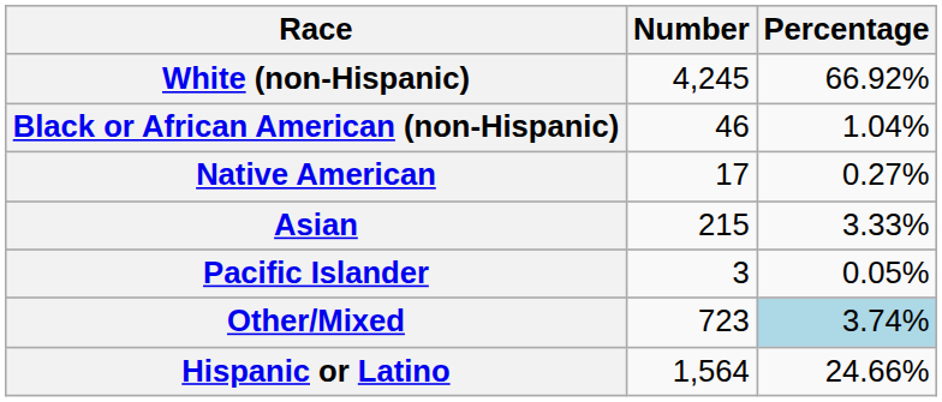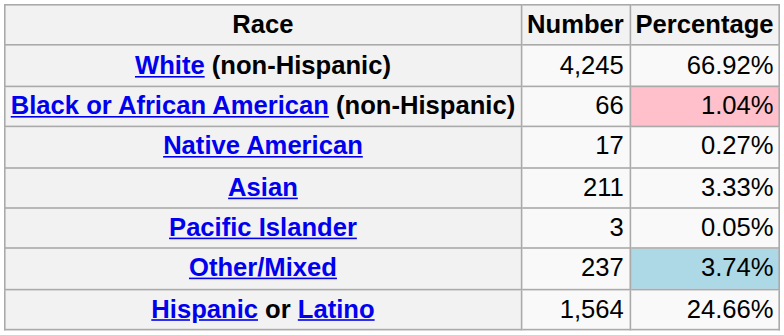 <table class="wikitable" style="text-align:right">
 <tr>
 <th scope="col">Race</th>
 <th scope="col">Number</th>
 <th scope="col">Percentage</th>
 </tr>
 <tr>
 <th scope="row"><a href='#'>White</a> (non-Hispanic)</th>
 <td>4,245</td>
 <td>66.92%</td>
 </tr>
 <tr>
 <th scope="row"><a href='#'>Black or African American</a> (non-Hispanic)</th>
-<td>46</td>
-<td>1.04%</td>
+<td>66</td>
+<td style="background: pink;">1.04%</td>
 </tr>
 <tr>
 <th scope="row"><a href='#'>Native American</a></th>
 <td>17</td>
 <td>0.27%</td>
 </tr>
 <tr>
 <th scope="row"><a href='#'>Asian</a></th>
-<td>215</td>
+<td>211</td>
 <td>3.33%</td>
 </tr>
 <tr>
 <th scope="row"><a href='#'>Pacific Islander</a></th>
 <td>3</td>
 <td>0.05%</td>
 </tr>
 <tr>
 <th scope="row"><a href='#'>Other/Mixed</a></th>
-<td>723</td>
+<td>237</td>
 <td style="background: lightblue;">3.74%</td>
 </tr>
 <tr>
 <th scope="row"><a href='#'>Hispanic</a> or <a href='#'>Latino</a></th>
 <td>1,564</td>
 <td>24.66%</td>
 </tr>
 </table>
